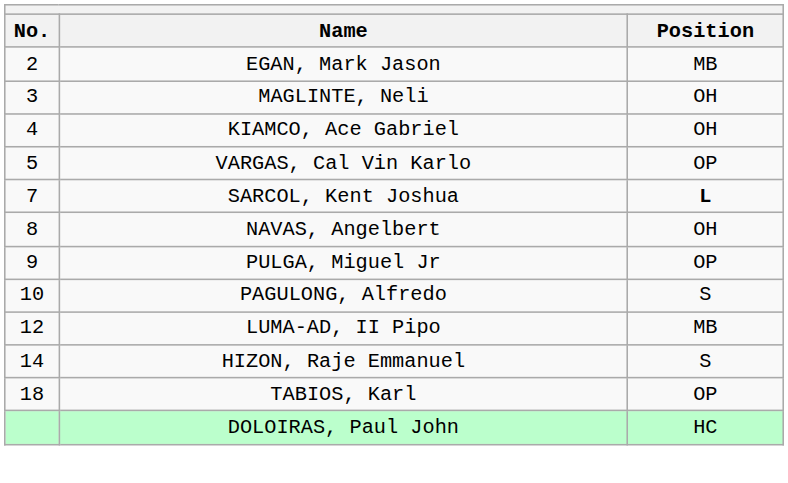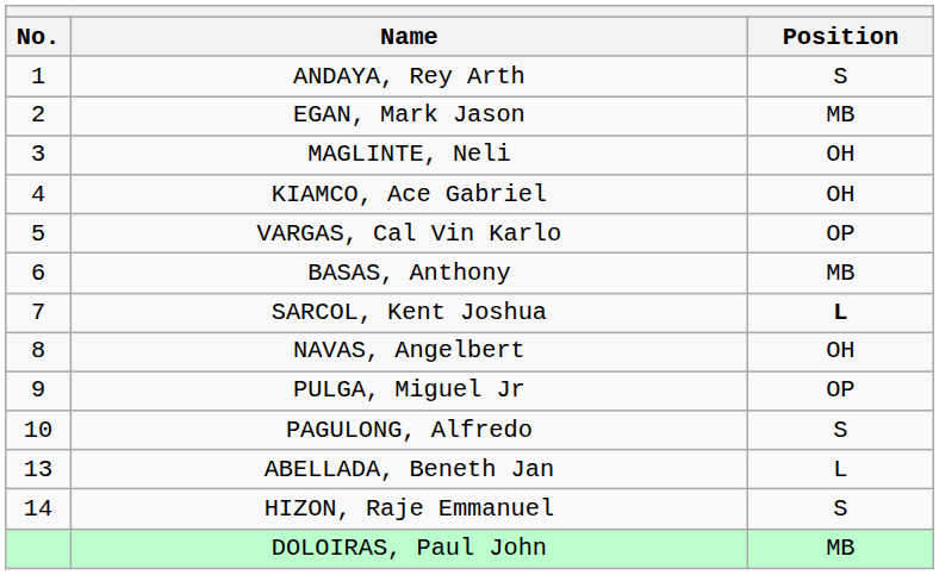 <table class="wikitable mw-collapsible mw-collapsed" style="text-align:center; width:500px; border:none">
 <tr>
 <th style="text-align:left" colspan="3"></th>
 </tr>
 <tr>
 <th style="width:7%">No.</th>
 <th>Name</th>
 <th style="width:20%">Position</th>
+</tr>
+<tr>
+<td>1</td>
+<td>ANDAYA, Rey Arth</td>
+<td>S</td>
 </tr>
 <tr>
 <td>2</td>
 <td>EGAN, Mark Jason</td>
 <td>MB</td>
 </tr>
 <tr>
 <td>3</td>
 <td>MAGLINTE, Neli</td>
 <td>OH</td>
 </tr>
 <tr>
 <td>4</td>
 <td>KIAMCO, Ace Gabriel</td>
 <td>OH</td>
 </tr>
 <tr>
 <td>5</td>
 <td>VARGAS, Cal Vin Karlo</td>
 <td>OP</td>
 </tr>
 <tr>
+<td>6</td>
+<td>BASAS, Anthony</td>
+<td>MB</td>
+</tr>
+<tr>
 <td>7</td>
 <td>SARCOL, Kent Joshua</td>
 <td><strong>L</strong></td>
 </tr>
 <tr>
 <td>8</td>
 <td>NAVAS, Angelbert</td>
 <td>OH</td>
 </tr>
 <tr>
 <td>9</td>
 <td>PULGA, Miguel Jr</td>
 <td>OP</td>
 </tr>
 <tr>
 <td>10</td>
 <td>PAGULONG, Alfredo</td>
 <td>S</td>
 </tr>
 <tr>
-<td>12</td>
-<td>LUMA-AD, II Pipo</td>
-<td>MB</td>
+<td>13</td>
+<td>ABELLADA, Beneth Jan</td>
+<td>L</td>
 </tr>
 <tr>
 <td>14</td>
 <td>HIZON, Raje Emmanuel</td>
 <td>S</td>
 </tr>
-<tr>
-<td>18</td>
-<td>TABIOS, Karl</td>
-<td>OP</td>
-</tr>
 <tr bgcolor=#BBFFCC>
 <td></td>
 <td>DOLOIRAS, Paul John</td>
-<td>HC</td>
+<td>MB</td>
 </tr>
 </table>
